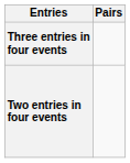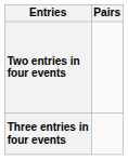 <table class="wikitable unsortable" style="text-align:left">
 <tr>
 <th scope="col">Entries</th>
 <th scope="col">Pairs</th>
 </tr>
 <tr>
+<th scope="row" style="text-align:left">Two entries in<br>four events</th>
+<td valign="top"> <br>  <br>  <br>  <br>  <br>  <br>  <br> </td>
+</tr>
+<tr>
 <th scope="row" style="text-align:left">Three entries in<br>four events</th>
 <td valign="top"> <br>  <br>  <br> </td>
 </tr>
-<tr>
-<th scope="row" style="text-align:left">Two entries in<br>four events</th>
-<td valign="top"> <br>  <br>  <br>  <br>  <br>  <br>  <br> </td>
-</tr>
 </table>
